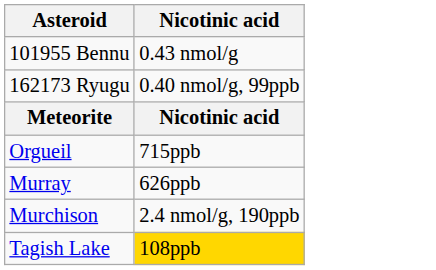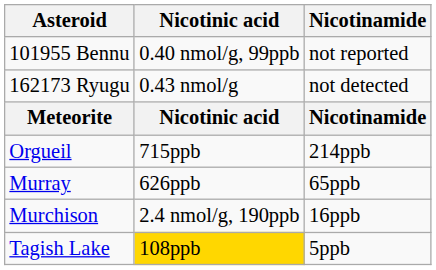 <table class="wikitable">
 <tr>
 <th>Asteroid</th>
 <th>Nicotinic acid</th>
+<th>Nicotinamide</th>
 </tr>
 <tr>
 <td>101955 Bennu</td>
-<td>0.43 nmol/g</td>
+<td>0.40 nmol/g, 99ppb</td>
+<td>not reported</td>
 </tr>
 <tr>
 <td>162173 Ryugu</td>
-<td>0.40 nmol/g, 99ppb</td>
+<td>0.43 nmol/g</td>
+<td>not detected</td>
 </tr>
 <tr>
 <th>Meteorite</th>
 <th>Nicotinic acid</th>
+<th>Nicotinamide</th>
 </tr>
 <tr>
 <td><a href='#'>Orgueil</a></td>
 <td>715ppb</td>
+<td>214ppb</td>
 </tr>
 <tr>
 <td><a href='#'>Murray</a></td>
 <td>626ppb</td>
+<td>65ppb</td>
 </tr>
 <tr>
 <td><a href='#'>Murchison</a></td>
 <td>2.4 nmol/g, 190ppb</td>
+<td>16ppb</td>
 </tr>
 <tr>
 <td><a href='#'>Tagish Lake</a></td>
 <td style="background: gold;">108ppb</td>
+<td>5ppb</td>
 </tr>
 </table>
